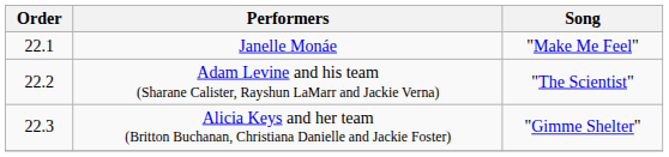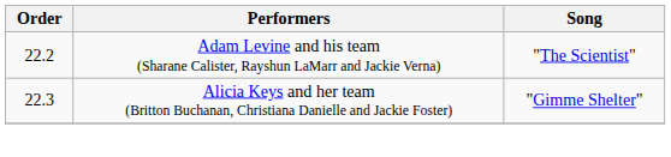 <table class="wikitable" style="text-align:center; width:100%">
 <tr>
 <th>Order</th>
 <th>Performers</th>
 <th>Song</th>
-</tr>
-<tr>
-<td>22.1</td>
-<td><a href='#'>Janelle Monáe</a></td>
-<td>"<a href='#'>Make Me Feel</a>"</td>
 </tr>
 <tr>
 <td>22.2</td>
 <td><a href='#'>Adam Levine</a> and his team <br><small>(Sharane Calister, Rayshun LaMarr and Jackie Verna)</small></td>
 <td>"<a href='#'>The Scientist</a>"</td>
 </tr>
 <tr>
 <td>22.3</td>
 <td><a href='#'>Alicia Keys</a> and her team <br><small>(Britton Buchanan, Christiana Danielle and Jackie Foster)</small></td>
 <td>"<a href='#'>Gimme Shelter</a>"</td>
 </tr>
 <tr>
 </tr>
 </table>
